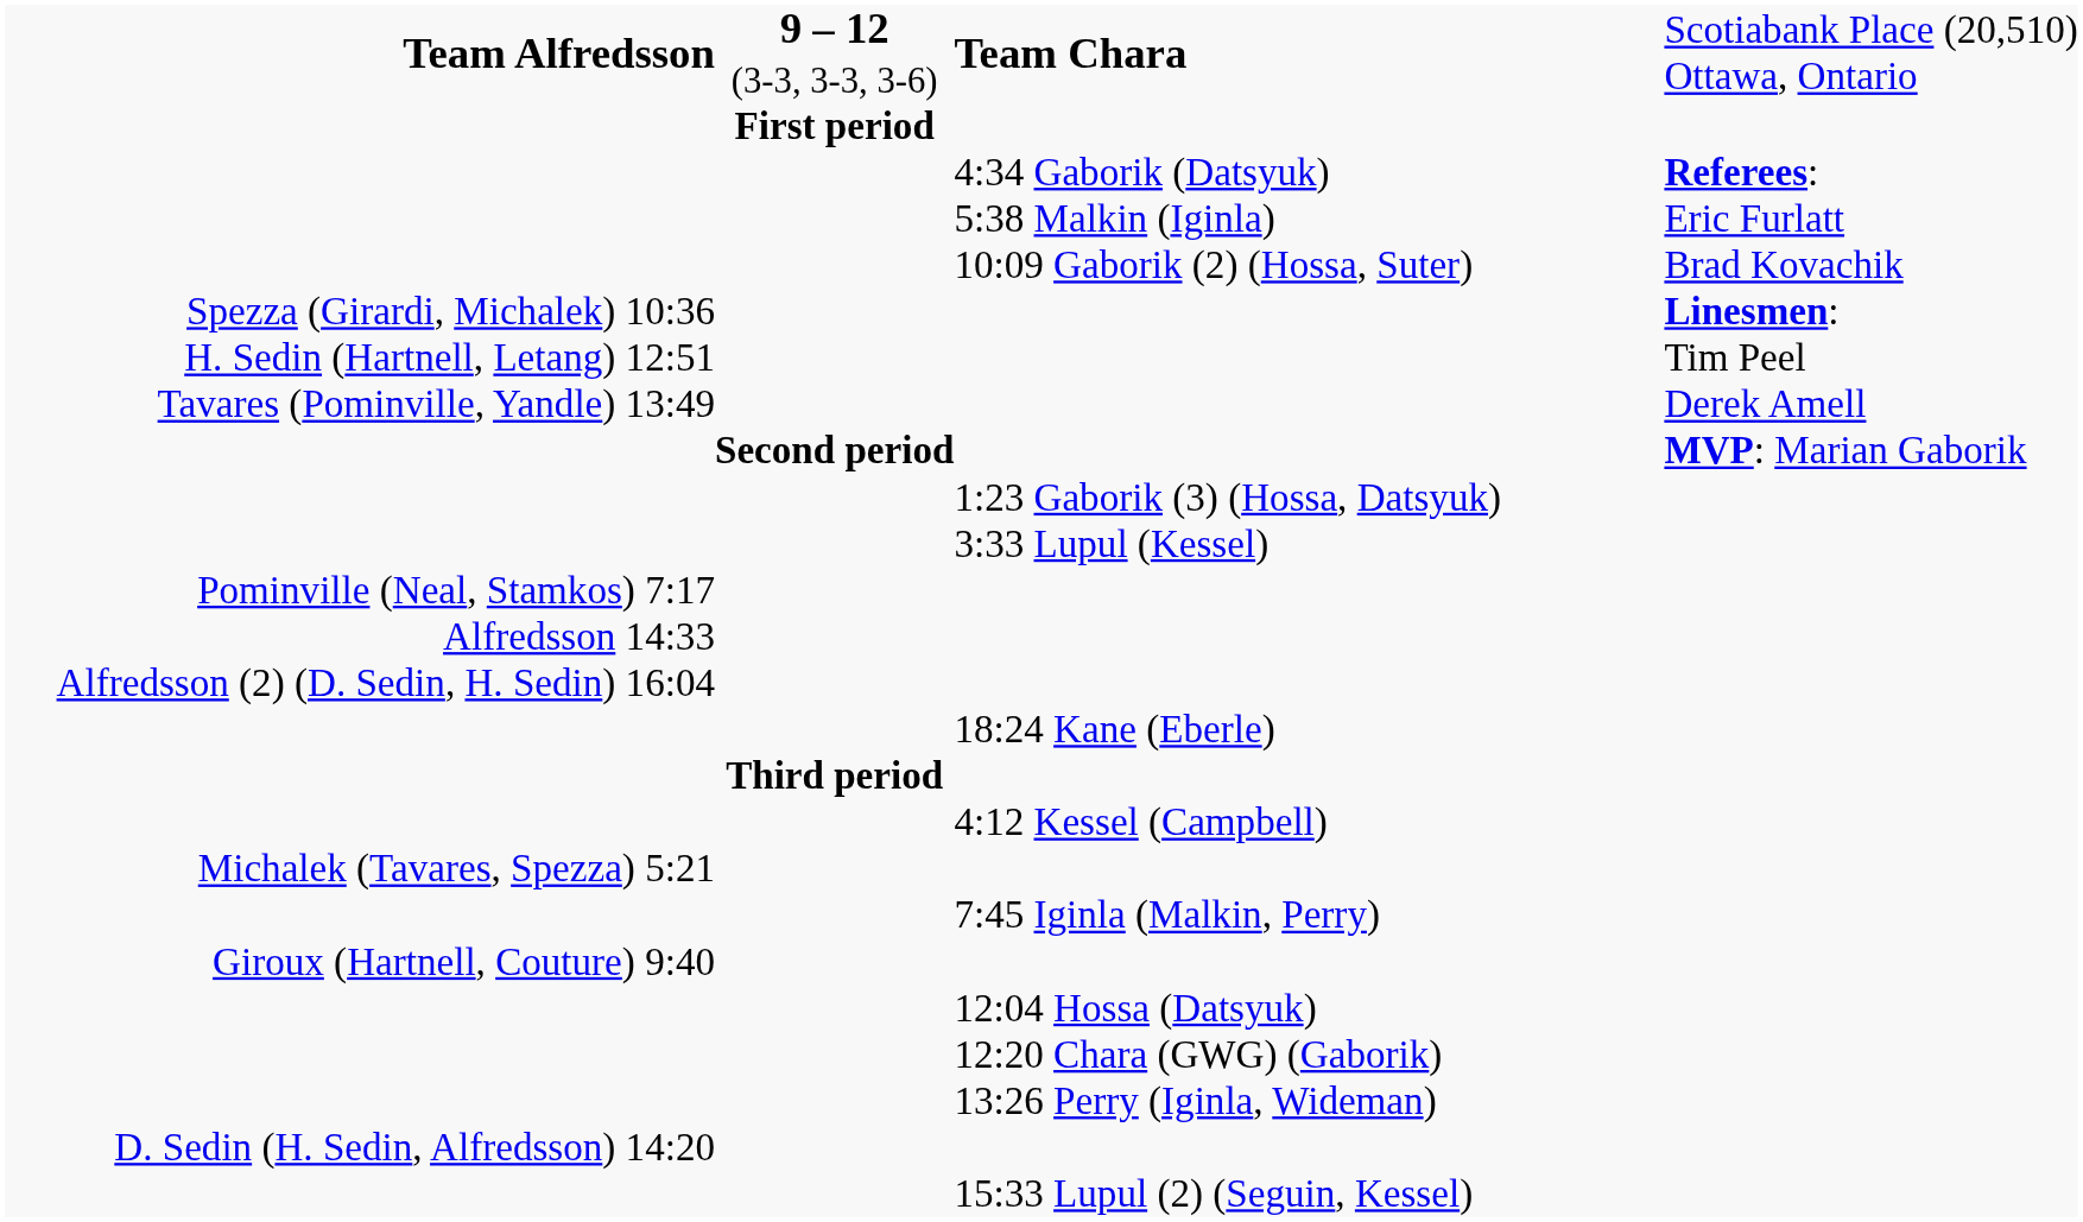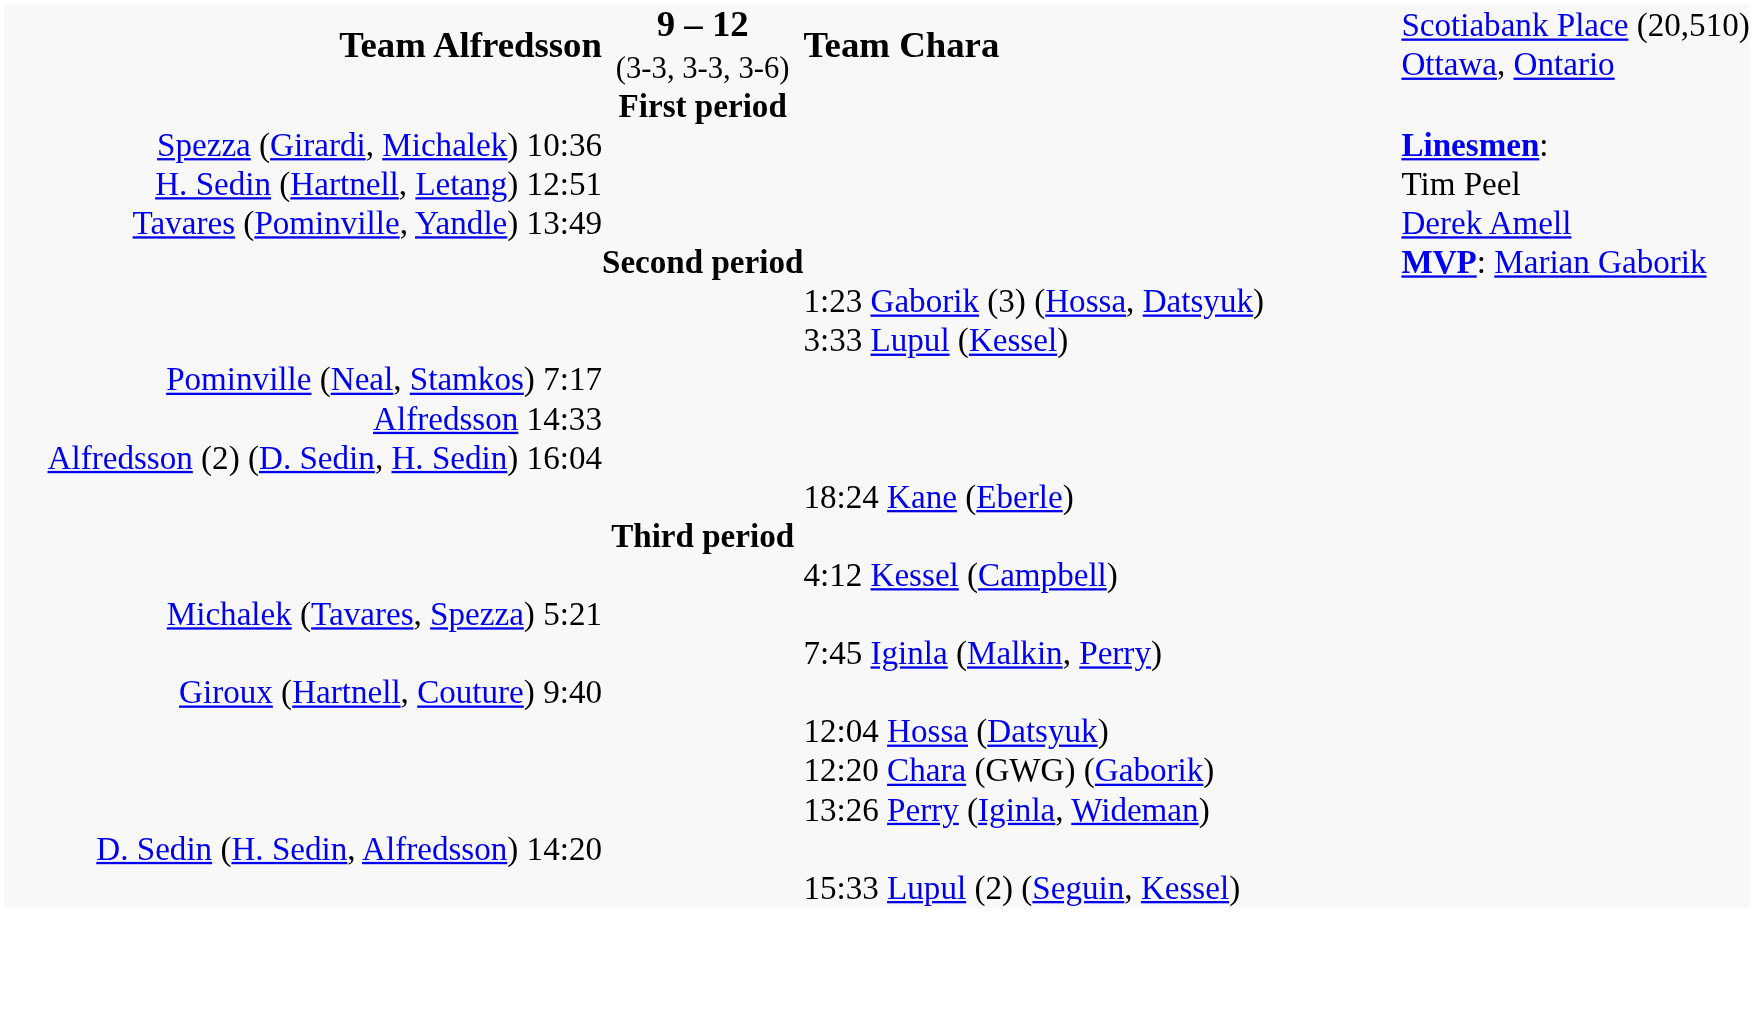 <table cellpadding=0 cellspacing=0 border=0 style="background-color:#F8F8F8">
 <tr>
 <td></td>
 <td align=right width="260"><strong>Team Alfredsson</strong></td>
 <td align=center><strong>9 – 12</strong><br><small>(3-3, 3-3, 3-6)</small></td>
 <td width="260"><strong> Team Chara</strong></td>
 <td style=font-size:90%><a href='#'>Scotiabank Place</a> (20,510)<br><a href='#'>Ottawa</a>, <a href='#'>Ontario</a></td>
 </tr>
 <tr style=font-size:90%>
 <td></td>
 <td></td>
 <td align=center><strong>First period</strong></td>
-</tr>
-<tr style=font-size:90%>
-<td></td>
-<td align=right></td>
-<td></td>
-<td>4:34 <a href='#'>Gaborik</a> (<a href='#'>Datsyuk</a>)</td>
-<td><strong><a href='#'>Referees</a></strong>:</td>
-</tr>
-<tr style=font-size:90%>
-<td></td>
-<td align=right></td>
-<td></td>
-<td>5:38 <a href='#'>Malkin</a> (<a href='#'>Iginla</a>)</td>
-<td><a href='#'>Eric Furlatt</a></td>
-</tr>
-<tr style=font-size:90%>
-<td></td>
-<td align=right></td>
-<td></td>
-<td>10:09 <a href='#'>Gaborik</a> (2) (<a href='#'>Hossa</a>, <a href='#'>Suter</a>)</td>
-<td><a href='#'>Brad Kovachik</a></td>
 </tr>
 <tr style=font-size:90%>
 <td></td>
 <td align=right><a href='#'>Spezza</a> (<a href='#'>Girardi</a>, <a href='#'>Michalek</a>) 10:36</td>
 <td></td>
 <td></td>
 <td><strong><a href='#'>Linesmen</a></strong>:</td>
 </tr>
 <tr style=font-size:90%>
 <td></td>
 <td align=right><a href='#'>H. Sedin</a> (<a href='#'>Hartnell</a>, <a href='#'>Letang</a>) 12:51</td>
 <td></td>
 <td></td>
 <td>Tim Peel</td>
 </tr>
 <tr style=font-size:90%>
 <td></td>
 <td align=right><a href='#'>Tavares</a> (<a href='#'>Pominville</a>, <a href='#'>Yandle</a>) 13:49</td>
 <td></td>
 <td></td>
 <td><a href='#'>Derek Amell</a></td>
 </tr>
 <tr style=font-size:90%>
 <td></td>
 <td></td>
 <td align=center><strong>Second period</strong></td>
 <td></td>
 <td><strong><a href='#'>MVP</a></strong>: <a href='#'>Marian Gaborik</a></td>
 </tr>
 <tr style=font-size:90%>
 <td></td>
 <td align=right></td>
 <td></td>
 <td>1:23 <a href='#'>Gaborik</a> (3) (<a href='#'>Hossa</a>, <a href='#'>Datsyuk</a>)</td>
 </tr>
 <tr style=font-size:90%>
 <td></td>
 <td align=right></td>
 <td></td>
 <td>3:33 <a href='#'>Lupul</a> (<a href='#'>Kessel</a>)</td>
 </tr>
 <tr style=font-size:90%>
 <td></td>
 <td align=right><a href='#'>Pominville</a> (<a href='#'>Neal</a>, <a href='#'>Stamkos</a>) 7:17</td>
 <td></td>
 <td></td>
 <td></td>
 </tr>
 <tr style=font-size:90%>
 <td></td>
 <td align=right><a href='#'>Alfredsson</a> 14:33</td>
 </tr>
 <tr style=font-size:90%>
 <td></td>
 <td align=right><a href='#'>Alfredsson</a> (2) (<a href='#'>D. Sedin</a>, <a href='#'>H. Sedin</a>) 16:04</td>
 </tr>
 <tr style=font-size:90%>
 <td></td>
 <td align=right></td>
 <td></td>
 <td>18:24 <a href='#'>Kane</a> (<a href='#'>Eberle</a>)</td>
 </tr>
 <tr style=font-size:90%>
 <td></td>
 <td></td>
 <td align=center><strong>Third period</strong></td>
 </tr>
 <tr style=font-size:90%>
 <td></td>
 <td align=right></td>
 <td></td>
 <td>4:12 <a href='#'>Kessel</a> (<a href='#'>Campbell</a>)</td>
 </tr>
 <tr style=font-size:90%>
 <td></td>
 <td align=right><a href='#'>Michalek</a> (<a href='#'>Tavares</a>, <a href='#'>Spezza</a>) 5:21</td>
 <td></td>
 <td></td>
 </tr>
 <tr style=font-size:90%>
 <td></td>
 <td align=right></td>
 <td></td>
 <td>7:45 <a href='#'>Iginla</a> (<a href='#'>Malkin</a>, <a href='#'>Perry</a>)</td>
 </tr>
 <tr style=font-size:90%>
 <td></td>
 <td align=right><a href='#'>Giroux</a> (<a href='#'>Hartnell</a>, <a href='#'>Couture</a>) 9:40</td>
 <td></td>
 <td></td>
 </tr>
 <tr style=font-size:90%>
 <td></td>
 <td align=right></td>
 <td></td>
 <td>12:04 <a href='#'>Hossa</a> (<a href='#'>Datsyuk</a>)</td>
 </tr>
 <tr style=font-size:90%>
 <td></td>
 <td align=right></td>
 <td></td>
 <td>12:20 <a href='#'>Chara</a> (GWG) (<a href='#'>Gaborik</a>)</td>
 </tr>
 <tr style=font-size:90%>
 <td></td>
 <td align=right></td>
 <td></td>
 <td>13:26 <a href='#'>Perry</a> (<a href='#'>Iginla</a>, <a href='#'>Wideman</a>)</td>
 </tr>
 <tr style=font-size:90%>
 <td></td>
 <td align=right><a href='#'>D. Sedin</a> (<a href='#'>H. Sedin</a>, <a href='#'>Alfredsson</a>) 14:20</td>
 <td></td>
 <td></td>
 </tr>
 <tr style=font-size:90%>
 <td></td>
 <td align=right></td>
 <td></td>
 <td>15:33 <a href='#'>Lupul</a> (2) (<a href='#'>Seguin</a>, <a href='#'>Kessel</a>)</td>
 </tr>
 </table>
